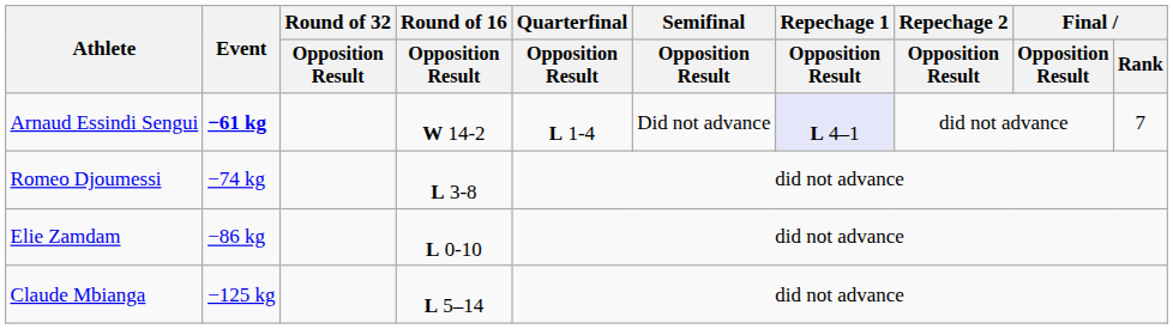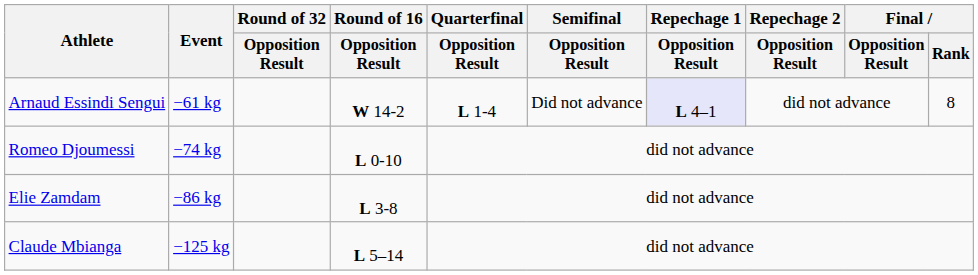 <table class="wikitable" style="font-size:90%">
 <tr>
 <th rowspan=2>Athlete</th>
 <th rowspan=2>Event</th>
 <th>Round of 32</th>
 <th>Round of 16</th>
 <th>Quarterfinal</th>
 <th>Semifinal</th>
 <th>Repechage 1</th>
 <th>Repechage 2</th>
 <th colspan=2>Final / </th>
 </tr>
 <tr style="font-size: 95%">
 <th>Opposition<br>Result</th>
 <th>Opposition<br>Result</th>
 <th>Opposition<br>Result</th>
 <th>Opposition<br>Result</th>
 <th>Opposition<br>Result</th>
 <th>Opposition<br>Result</th>
 <th>Opposition<br>Result</th>
 <th>Rank</th>
 </tr>
 <tr align=center>
 <td align=left><a href='#'>Arnaud Essindi Sengui</a></td>
-<td align=left><strong><a href='#'>−61 kg</a></strong></td>
+<td align=left><a href='#'>−61 kg</a></td>
 <td></td>
 <td><br><strong>W</strong> 14-2</td>
 <td><br><strong>L</strong> 1-4</td>
 <td>Did not advance</td>
 <td style="background: lavender;"><br><strong>L</strong> 4–1</td>
 <td colspan=2>did not advance</td>
-<td>7</td>
+<td>8</td>
 </tr>
 <tr align=center>
 <td align=left><a href='#'>Romeo Djoumessi</a></td>
 <td align=left><a href='#'>−74 kg</a></td>
 <td></td>
-<td><br><strong>L</strong> 3-8</td>
+<td><br><strong>L</strong> 0-10</td>
 <td colspan="6">did not advance</td>
 </tr>
 <tr align=center>
 <td align=left><a href='#'>Elie Zamdam</a></td>
 <td align=left><a href='#'>−86 kg</a></td>
 <td></td>
-<td><br><strong>L</strong> 0-10</td>
+<td><br><strong>L</strong> 3-8</td>
 <td colspan="6">did not advance</td>
 </tr>
 <tr align=center>
 <td align=left><a href='#'>Claude Mbianga</a></td>
 <td align=left><a href='#'>−125 kg</a></td>
 <td></td>
 <td><br><strong>L</strong> 5–14</td>
 <td colspan="6">did not advance</td>
 </tr>
 </table>
